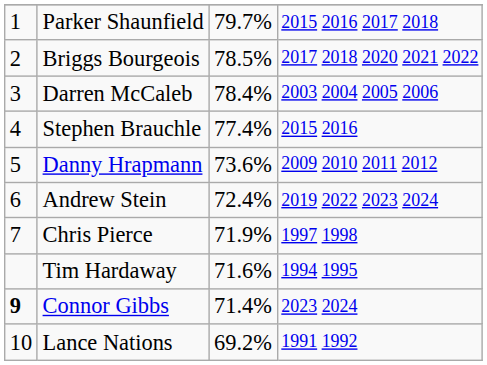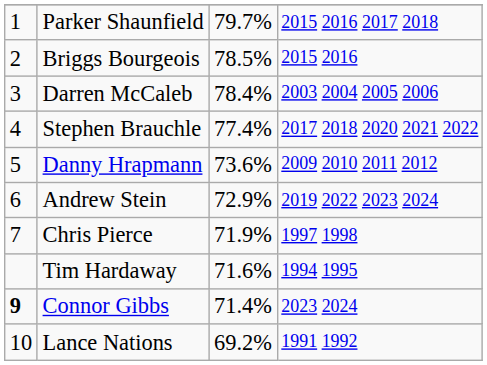 <table class="wikitable">
 <tr>
 </tr>
 <tr>
 <td>1</td>
 <td>Parker Shaunfield</td>
 <td><abbr>79.7%</abbr></td>
 <td style="font-size:80%;"><a href='#'>2015</a> <a href='#'>2016</a> <a href='#'>2017</a> <a href='#'>2018</a></td>
 </tr>
 <tr>
 <td>2</td>
 <td>Briggs Bourgeois</td>
 <td><abbr>78.5%</abbr></td>
-<td style="font-size:80%;"><a href='#'>2017</a> <a href='#'>2018</a> <a href='#'>2020</a> <a href='#'>2021</a> <a href='#'>2022</a></td>
+<td style="font-size:80%;"><a href='#'>2015</a> <a href='#'>2016</a></td>
 </tr>
 <tr>
 <td>3</td>
 <td>Darren McCaleb</td>
 <td><abbr>78.4%</abbr></td>
 <td style="font-size:80%;"><a href='#'>2003</a> <a href='#'>2004</a> <a href='#'>2005</a> <a href='#'>2006</a></td>
 </tr>
 <tr>
 <td>4</td>
 <td>Stephen Brauchle</td>
 <td><abbr>77.4%</abbr></td>
-<td style="font-size:80%;"><a href='#'>2015</a> <a href='#'>2016</a></td>
+<td style="font-size:80%;"><a href='#'>2017</a> <a href='#'>2018</a> <a href='#'>2020</a> <a href='#'>2021</a> <a href='#'>2022</a></td>
 </tr>
 <tr>
 <td>5</td>
 <td><a href='#'>Danny Hrapmann</a></td>
 <td><abbr>73.6%</abbr></td>
 <td style="font-size:80%;"><a href='#'>2009</a> <a href='#'>2010</a> <a href='#'>2011</a> <a href='#'>2012</a></td>
 </tr>
 <tr>
 <td>6</td>
 <td>Andrew Stein</td>
-<td><abbr>72.4%</abbr></td>
+<td><abbr>72.9%</abbr></td>
 <td style="font-size:80%;"><a href='#'>2019</a> <a href='#'>2022</a> <a href='#'>2023</a> <a href='#'>2024</a></td>
 </tr>
 <tr>
 <td>7</td>
 <td>Chris Pierce</td>
 <td><abbr>71.9%</abbr></td>
 <td style="font-size:80%;"><a href='#'>1997</a> <a href='#'>1998</a></td>
 </tr>
 <tr>
 <td></td>
 <td>Tim Hardaway</td>
 <td><abbr>71.6%</abbr></td>
 <td style="font-size:80%;"><a href='#'>1994</a> <a href='#'>1995</a></td>
 </tr>
 <tr>
 <td><strong>9</strong></td>
 <td><a href='#'>Connor Gibbs</a></td>
 <td><abbr>71.4%</abbr></td>
 <td style="font-size:80%;"><a href='#'>2023</a> <a href='#'>2024</a></td>
 </tr>
 <tr>
 <td>10</td>
 <td>Lance Nations</td>
 <td><abbr>69.2%</abbr></td>
 <td style="font-size:80%;"><a href='#'>1991</a> <a href='#'>1992</a><br></td>
 </tr>
 </table>
